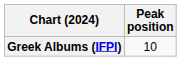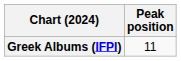 <table class="wikitable plainrowheaders" style="text-align:center">
 <tr>
 <th scope="col">Chart (2024)</th>
 <th scope="col">Peak<br>position</th>
 </tr>
 <tr>
 <th scope="row">Greek Albums (<a href='#'>IFPI</a>)</th>
-<td>10</td>
+<td>11</td>
 </tr>
 </table>
